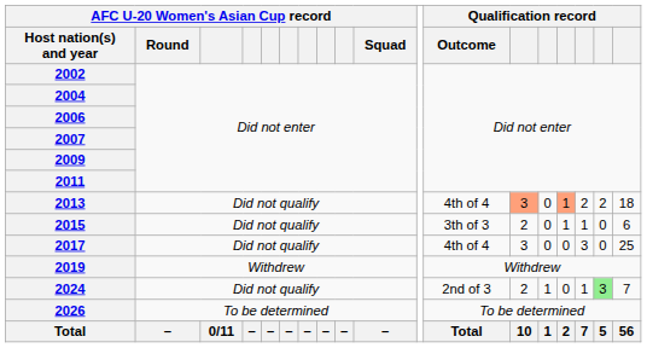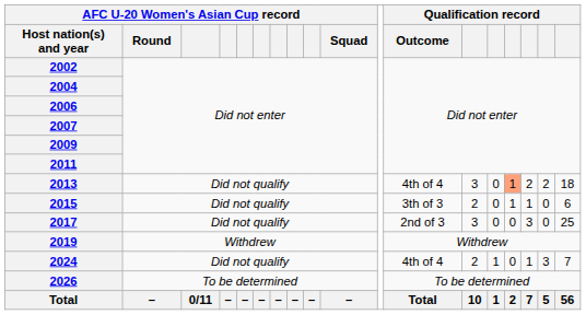 <table class="wikitable" style="font-size:90%; text-align:center;">
 <tr>
 <th colspan=10><a href='#'>AFC U-20 Women's Asian Cup</a> record</th>
 <th rowspan="15" style="width:1%;background:white"></th>
 <th colspan=7>Qualification record</th>
 </tr>
 <tr>
 <th scope="col">Host nation(s)<br>and year</th>
 <th scope="col">Round</th>
 <th scope="col"></th>
 <th scope="col"></th>
 <th scope="col"></th>
 <th scope="col"></th>
 <th scope="col"></th>
 <th scope="col"></th>
 <th scope="col"></th>
 <th scope="col">Squad</th>
 <th scope="col">Outcome</th>
 <th scope="col"></th>
 <th scope="col"></th>
 <th scope="col"></th>
 <th scope="col"></th>
 <th scope="col"></th>
 <th scope="col"></th>
 </tr>
 <tr>
 <th scope="row"> <a href='#'>2002</a></th>
 <td colspan="9" rowspan="6"><em>Did not enter</em></td>
 <td colspan="7" rowspan="6"><em>Did not enter</em></td>
 </tr>
 <tr>
 <th scope="row"> <a href='#'>2004</a></th>
 </tr>
 <tr>
 <th scope="row"> <a href='#'>2006</a></th>
 </tr>
 <tr>
 <th scope="row"> <a href='#'>2007</a></th>
 </tr>
 <tr>
 <th scope="row"> <a href='#'>2009</a></th>
 </tr>
 <tr>
 <th scope="row"> <a href='#'>2011</a></th>
 </tr>
 <tr>
 <th scope="row"> <a href='#'>2013</a></th>
 <td colspan="9"><em>Did not qualify</em></td>
 <td>4th of 4</td>
-<td style="background: lightsalmon;">3</td>
+<td>3</td>
 <td>0</td>
 <td style="background: lightsalmon;">1</td>
 <td>2</td>
 <td>2</td>
 <td>18</td>
 </tr>
 <tr>
 <th scope="row"> <a href='#'>2015</a></th>
 <td colspan="9"><em>Did not qualify</em></td>
 <td>3th of 3</td>
 <td>2</td>
 <td>0</td>
 <td>1</td>
 <td>1</td>
 <td>0</td>
 <td>6</td>
 </tr>
 <tr>
 <th scope="row"> <a href='#'>2017</a></th>
 <td colspan="9"><em>Did not qualify</em></td>
-<td>4th of 4</td>
+<td>2nd of 3</td>
 <td>3</td>
 <td>0</td>
 <td>0</td>
 <td>3</td>
 <td>0</td>
 <td>25</td>
 </tr>
 <tr>
 <th scope="row"> <a href='#'>2019</a></th>
 <td colspan="9"><em>Withdrew</em></td>
 <td colspan="7"><em>Withdrew</em></td>
 </tr>
 <tr>
 <th> <a href='#'>2024</a></th>
 <td colspan="9"><em>Did not qualify</em></td>
-<td>2nd of 3</td>
+<td>4th of 4</td>
 <td>2</td>
 <td>1</td>
 <td>0</td>
 <td>1</td>
-<td style="background: lightgreen;">3</td>
+<td>3</td>
 <td>7</td>
 </tr>
 <tr>
 <th> <a href='#'>2026</a></th>
 <td colspan="9"><em>To be determined</em></td>
 <td colspan="7"><em>To be determined</em></td>
 </tr>
 <tr>
 <th>Total</th>
 <th>–</th>
 <th>0/11</th>
 <th>–</th>
 <th>–</th>
 <th>–</th>
 <th>–</th>
 <th>–</th>
 <th>–</th>
 <th>–</th>
 <th>Total</th>
 <th>10</th>
 <th>1</th>
 <th>2</th>
 <th>7</th>
 <th>5</th>
 <th>56</th>
 </tr>
 </table>
